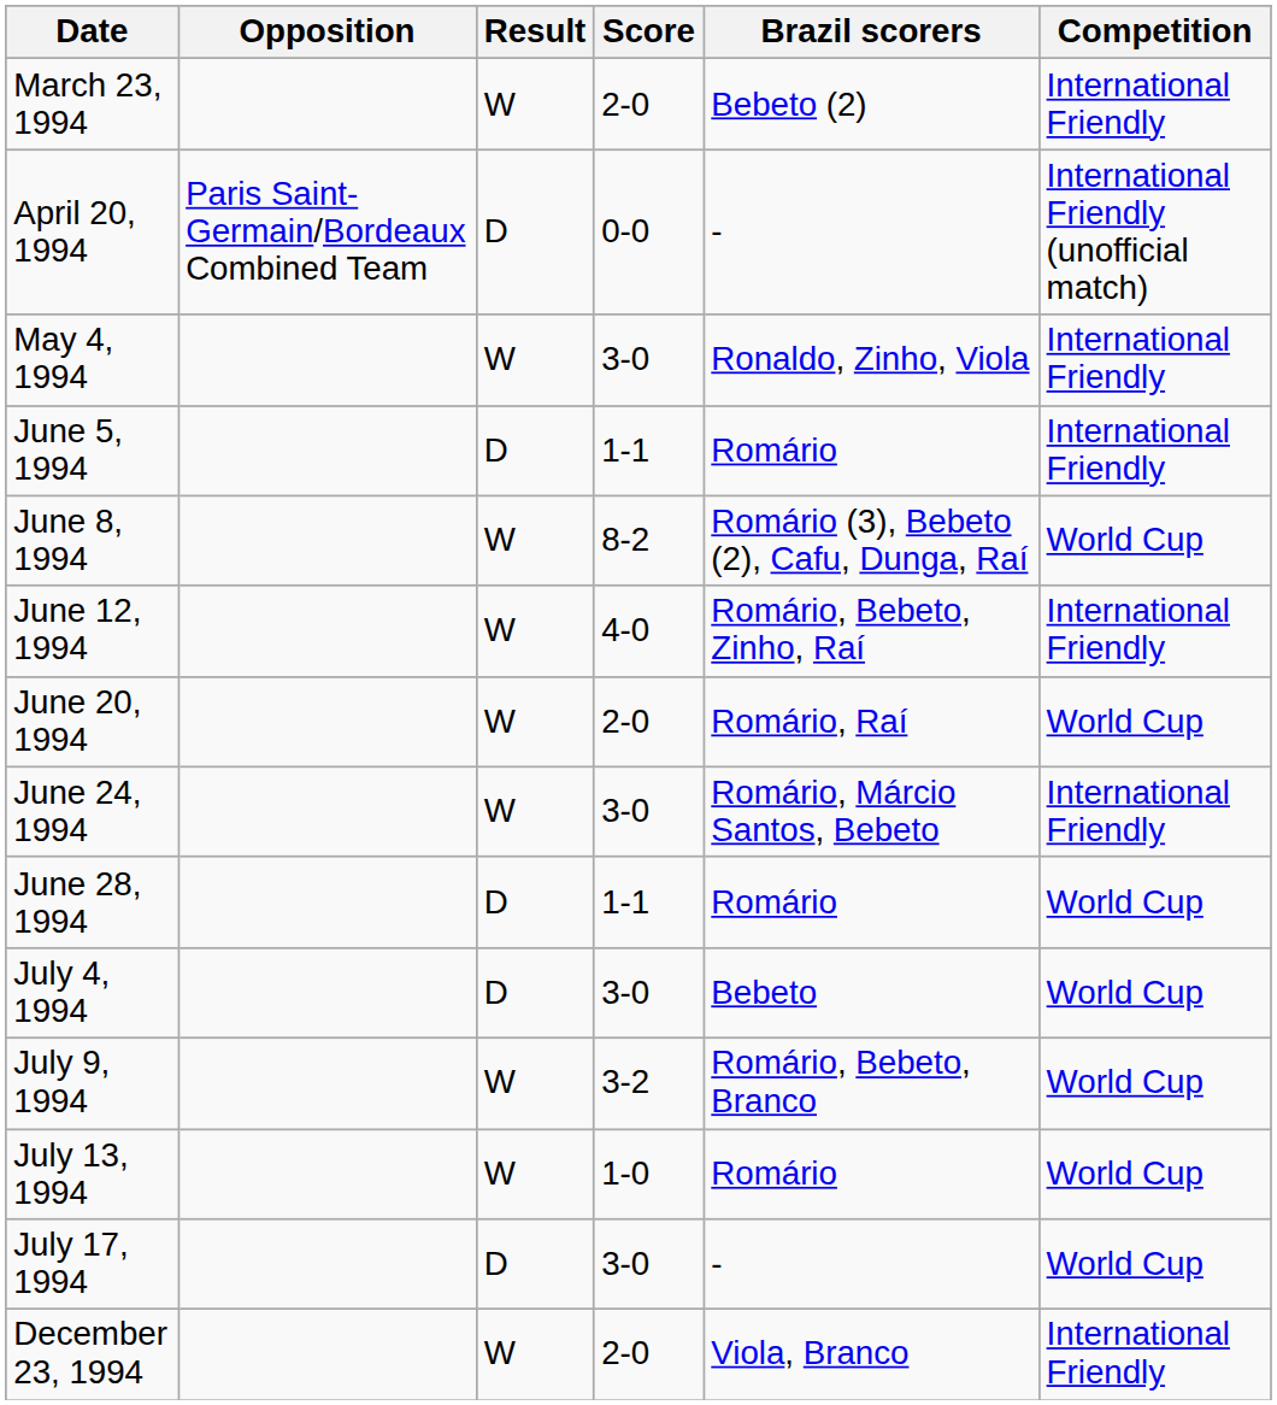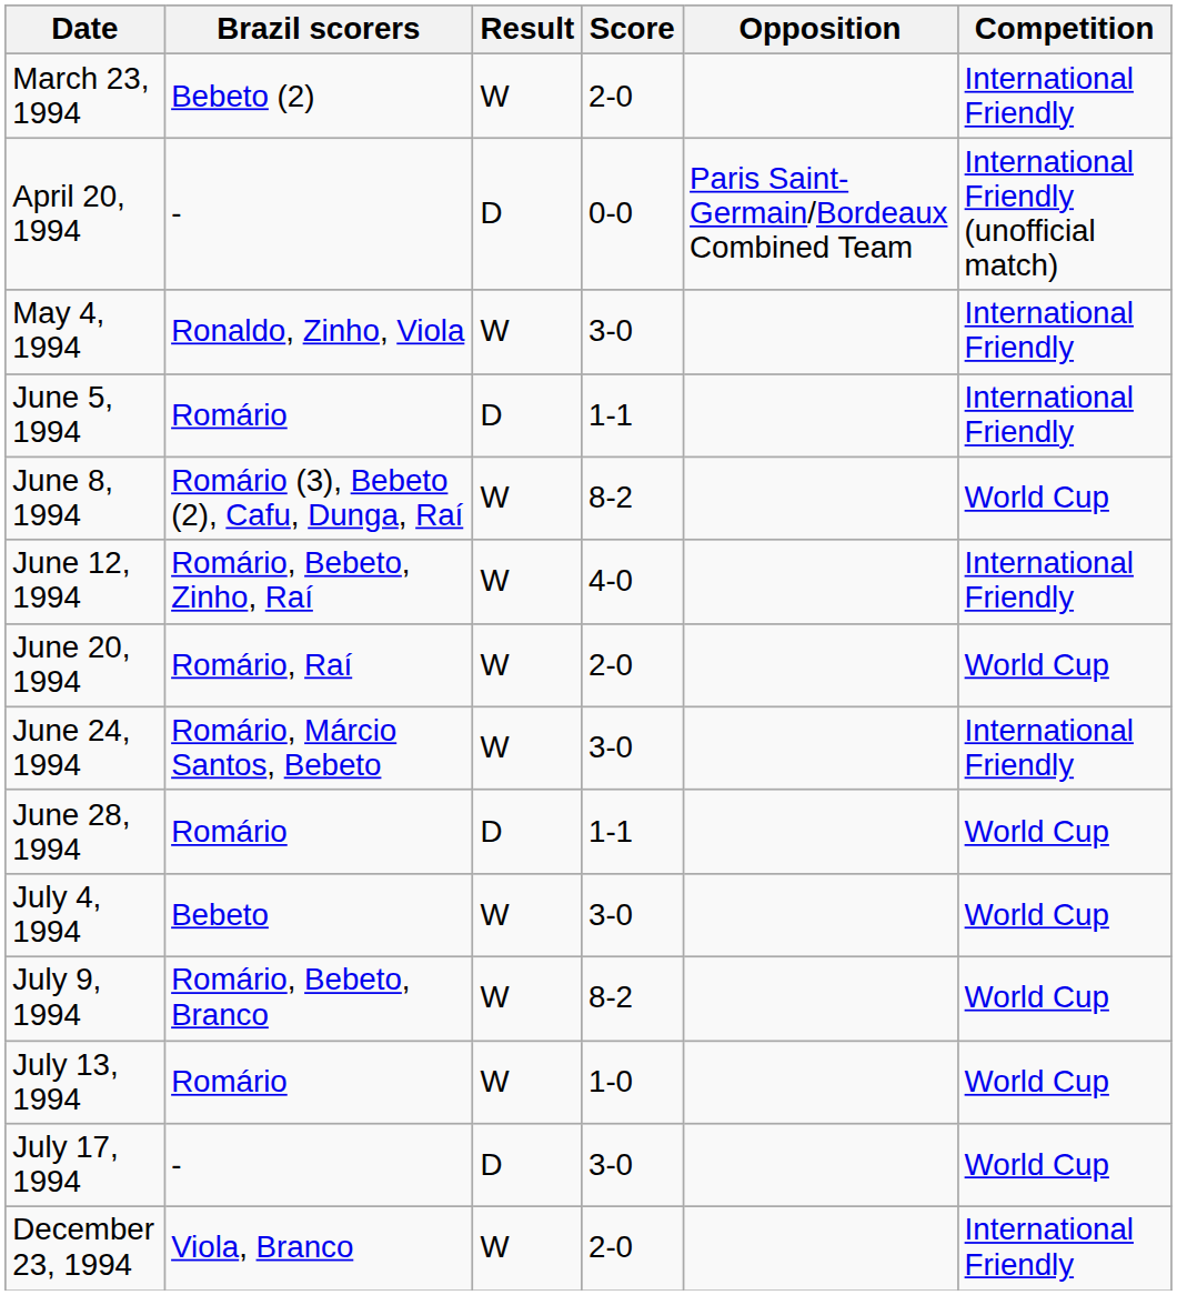 <table class="wikitable" style="text-align: left;">
 <tr>
 <th width=12%>Date</th>
-<th width=12%>Opposition</th>
+<th width=26%>Brazil scorers</th>
 <th width=1%>Result</th>
 <th width=7%>Score</th>
-<th width=26%>Brazil scorers</th>
+<th width=12%>Opposition</th>
 <th width=18%>Competition</th>
 </tr>
 <tr>
 <td>March 23, 1994</td>
-<td></td>
+<td><a href='#'>Bebeto</a> (2)</td>
 <td>W</td>
 <td>2-0</td>
-<td><a href='#'>Bebeto</a> (2)</td>
+<td></td>
 <td><a href='#'>International Friendly</a></td>
 </tr>
 <tr>
 <td>April 20, 1994</td>
-<td> <a href='#'>Paris Saint-Germain</a>/<a href='#'>Bordeaux</a> Combined Team</td>
+<td>-</td>
 <td>D</td>
 <td>0-0</td>
-<td>-</td>
+<td> <a href='#'>Paris Saint-Germain</a>/<a href='#'>Bordeaux</a> Combined Team</td>
 <td><a href='#'>International Friendly</a> (unofficial match)</td>
 </tr>
 <tr>
 <td>May 4, 1994</td>
-<td></td>
+<td><a href='#'>Ronaldo</a>, <a href='#'>Zinho</a>, <a href='#'>Viola</a></td>
 <td>W</td>
 <td>3-0</td>
-<td><a href='#'>Ronaldo</a>, <a href='#'>Zinho</a>, <a href='#'>Viola</a></td>
+<td></td>
 <td><a href='#'>International Friendly</a></td>
 </tr>
 <tr>
 <td>June 5, 1994</td>
-<td></td>
+<td><a href='#'>Romário</a></td>
 <td>D</td>
 <td>1-1</td>
-<td><a href='#'>Romário</a></td>
+<td></td>
 <td><a href='#'>International Friendly</a></td>
 </tr>
 <tr>
 <td>June 8, 1994</td>
-<td></td>
+<td><a href='#'>Romário</a> (3), <a href='#'>Bebeto</a> (2), <a href='#'>Cafu</a>, <a href='#'>Dunga</a>, <a href='#'>Raí</a></td>
 <td>W</td>
 <td>8-2</td>
-<td><a href='#'>Romário</a> (3), <a href='#'>Bebeto</a> (2), <a href='#'>Cafu</a>, <a href='#'>Dunga</a>, <a href='#'>Raí</a></td>
+<td></td>
 <td><a href='#'>World Cup</a></td>
 </tr>
 <tr>
 <td>June 12, 1994</td>
-<td></td>
+<td><a href='#'>Romário</a>, <a href='#'>Bebeto</a>, <a href='#'>Zinho</a>, <a href='#'>Raí</a></td>
 <td>W</td>
 <td>4-0</td>
-<td><a href='#'>Romário</a>, <a href='#'>Bebeto</a>, <a href='#'>Zinho</a>, <a href='#'>Raí</a></td>
+<td></td>
 <td><a href='#'>International Friendly</a></td>
 </tr>
 <tr>
 <td>June 20, 1994</td>
-<td></td>
+<td><a href='#'>Romário</a>, <a href='#'>Raí</a></td>
 <td>W</td>
 <td>2-0</td>
-<td><a href='#'>Romário</a>, <a href='#'>Raí</a></td>
+<td></td>
 <td><a href='#'>World Cup</a></td>
 </tr>
 <tr>
 <td>June 24, 1994</td>
-<td></td>
+<td><a href='#'>Romário</a>, <a href='#'>Márcio Santos</a>, <a href='#'>Bebeto</a></td>
 <td>W</td>
 <td>3-0</td>
-<td><a href='#'>Romário</a>, <a href='#'>Márcio Santos</a>, <a href='#'>Bebeto</a></td>
+<td></td>
 <td><a href='#'>International Friendly</a></td>
 </tr>
 <tr>
 <td>June 28, 1994</td>
-<td></td>
+<td><a href='#'>Romário</a></td>
 <td>D</td>
 <td>1-1</td>
-<td><a href='#'>Romário</a></td>
+<td></td>
 <td><a href='#'>World Cup</a></td>
 </tr>
 <tr>
 <td>July 4, 1994</td>
+<td><a href='#'>Bebeto</a></td>
+<td>W</td>
+<td>3-0</td>
 <td></td>
-<td>D</td>
-<td>3-0</td>
-<td><a href='#'>Bebeto</a></td>
 <td><a href='#'>World Cup</a></td>
 </tr>
 <tr>
 <td>July 9, 1994</td>
+<td><a href='#'>Romário</a>, <a href='#'>Bebeto</a>, <a href='#'>Branco</a></td>
+<td>W</td>
+<td>8-2</td>
 <td></td>
-<td>W</td>
-<td>3-2</td>
-<td><a href='#'>Romário</a>, <a href='#'>Bebeto</a>, <a href='#'>Branco</a></td>
 <td><a href='#'>World Cup</a></td>
 </tr>
 <tr>
 <td>July 13, 1994</td>
-<td></td>
+<td><a href='#'>Romário</a></td>
 <td>W</td>
 <td>1-0</td>
-<td><a href='#'>Romário</a></td>
+<td></td>
 <td><a href='#'>World Cup</a></td>
 </tr>
 <tr>
 <td>July 17, 1994</td>
-<td></td>
+<td>-</td>
 <td>D</td>
 <td>3-0</td>
-<td>-</td>
+<td></td>
 <td><a href='#'>World Cup</a></td>
 </tr>
 <tr>
 <td>December 23, 1994</td>
-<td></td>
+<td><a href='#'>Viola</a>, <a href='#'>Branco</a></td>
 <td>W</td>
 <td>2-0</td>
-<td><a href='#'>Viola</a>, <a href='#'>Branco</a></td>
+<td></td>
 <td><a href='#'>International Friendly</a></td>
 </tr>
 </table>
